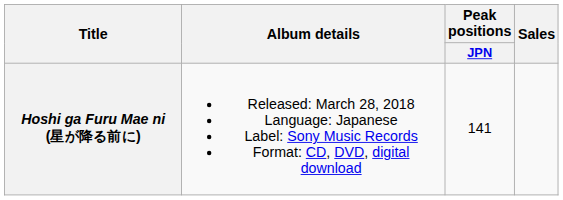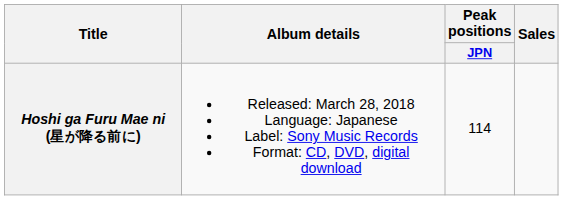 <table class="wikitable plainrowheaders" style="text-align:center;">
 <tr>
 <th rowspan="2" style="width:12em;">Title</th>
 <th rowspan="2" style="width:18em;">Album details</th>
 <th colspan="1">Peak positions</th>
 <th rowspan="2">Sales</th>
 </tr>
 <tr>
 <th scope="col" style="width:2.5em;font-size:90%;"><a href='#'>JPN</a><br></th>
 </tr>
 <tr>
 <th scope="row"><em>Hoshi ga Furu Mae ni</em> <br>(星が降る前に)</th>
 <td><br><ul><li>Released: March 28, 2018 </li><li>Language: Japanese</li><li>Label: <a href='#'>Sony Music Records</a></li><li>Format: <a href='#'>CD</a>, <a href='#'>DVD</a>, <a href='#'>digital download</a></li></ul></td>
-<td>141</td>
+<td>114</td>
 <td></td>
 </tr>
 </table>
